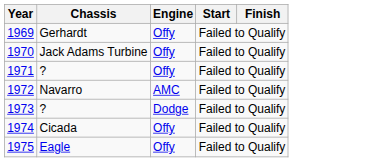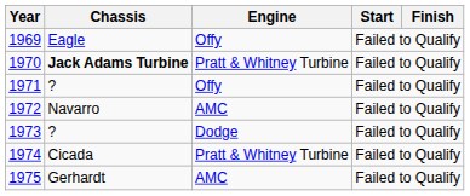 <table class="wikitable" style="font-size: 95%;">
 <tr>
 <th>Year</th>
 <th>Chassis</th>
 <th>Engine</th>
 <th>Start</th>
 <th>Finish</th>
 </tr>
 <tr>
 <td><a href='#'>1969</a></td>
-<td>Gerhardt</td>
+<td><a href='#'>Eagle</a></td>
 <td><a href='#'>Offy</a></td>
 <td colspan=2>Failed to Qualify</td>
 </tr>
 <tr>
 <td><a href='#'>1970</a></td>
-<td>Jack Adams Turbine</td>
-<td><a href='#'>Offy</a></td>
+<td><strong>Jack Adams Turbine</strong></td>
+<td><a href='#'>Pratt & Whitney</a> Turbine</td>
 <td colspan=2>Failed to Qualify</td>
 </tr>
 <tr>
 <td><a href='#'>1971</a></td>
 <td>?</td>
 <td><a href='#'>Offy</a></td>
 <td colspan=2>Failed to Qualify</td>
 </tr>
 <tr>
 <td><a href='#'>1972</a></td>
 <td>Navarro</td>
 <td><a href='#'>AMC</a></td>
 <td colspan=2>Failed to Qualify</td>
 </tr>
 <tr>
 <td><a href='#'>1973</a></td>
 <td>?</td>
 <td><a href='#'>Dodge</a></td>
 <td colspan=2>Failed to Qualify</td>
 </tr>
 <tr>
 <td><a href='#'>1974</a></td>
 <td>Cicada</td>
-<td><a href='#'>Offy</a></td>
+<td><a href='#'>Pratt & Whitney</a> Turbine</td>
 <td colspan=2>Failed to Qualify</td>
 </tr>
 <tr>
 <td><a href='#'>1975</a></td>
-<td><a href='#'>Eagle</a></td>
-<td><a href='#'>Offy</a></td>
+<td>Gerhardt</td>
+<td><a href='#'>AMC</a></td>
 <td colspan=2>Failed to Qualify</td>
 </tr>
 </table>
